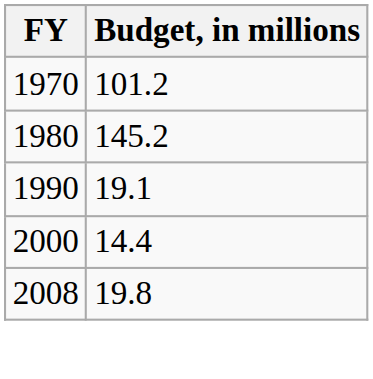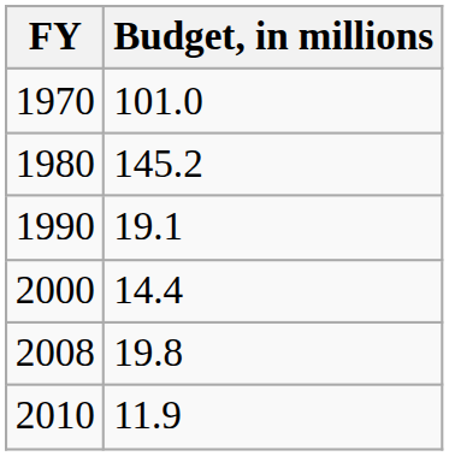 <table class="wikitable">
 <tr>
 <th>FY</th>
 <th>Budget, in millions</th>
 </tr>
 <tr>
 <td>1970</td>
-<td>101.2</td>
+<td>101.0</td>
 </tr>
 <tr>
 <td>1980</td>
 <td>145.2</td>
 </tr>
 <tr>
 <td>1990</td>
 <td>19.1</td>
 </tr>
 <tr>
 <td>2000</td>
 <td>14.4</td>
 </tr>
 <tr>
 <td>2008</td>
 <td>19.8</td>
 </tr>
+<tr>
+<td>2010</td>
+<td>11.9</td>
+</tr>
 </table>
